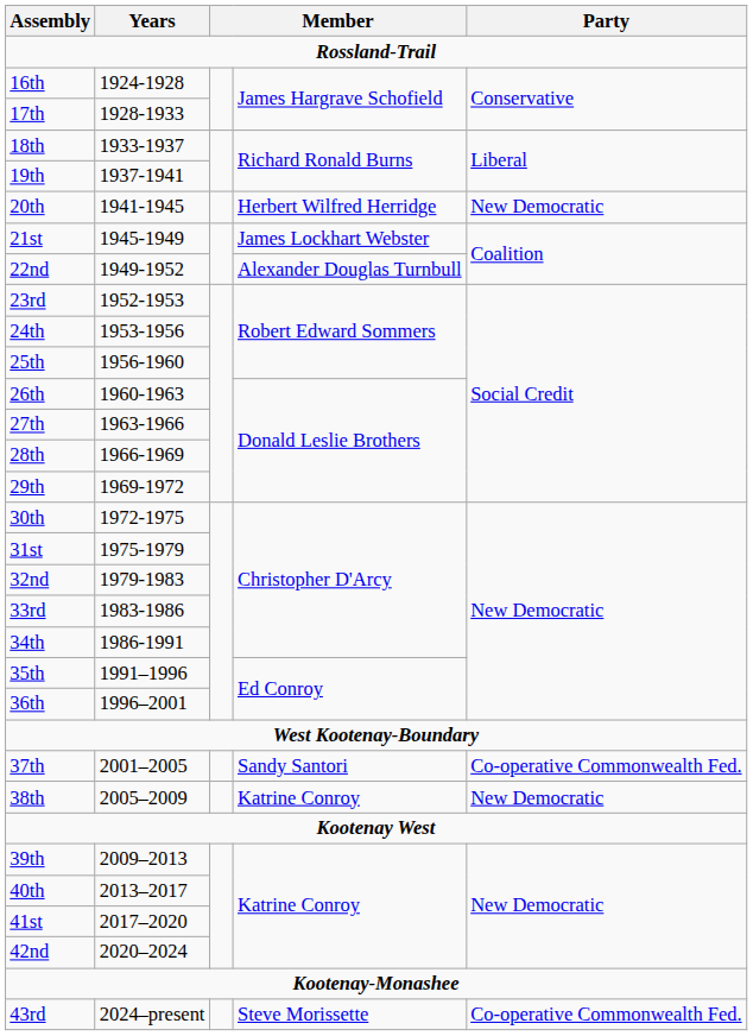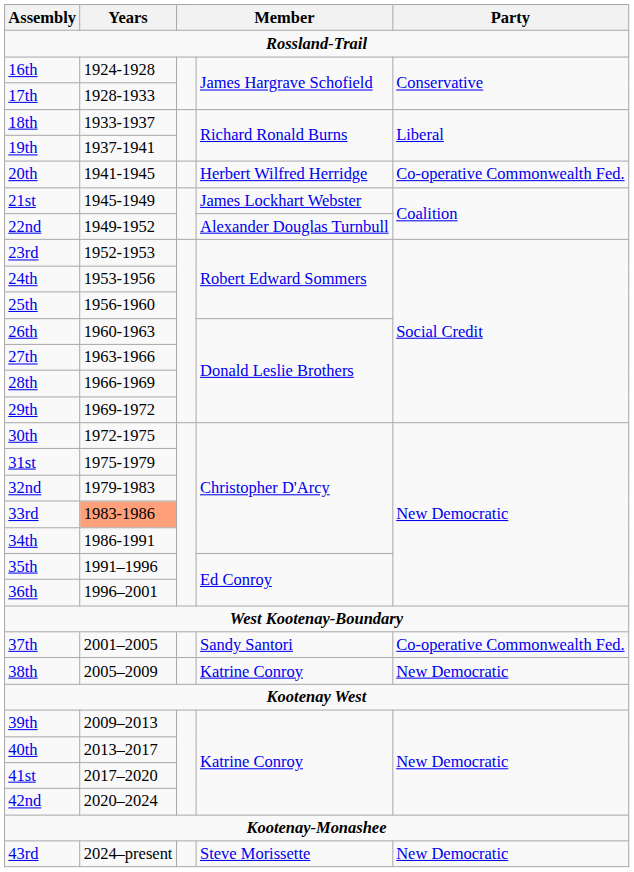 <table class="wikitable">
 <tr>
 <th>Assembly</th>
 <th>Years</th>
 <th colspan="2">Member</th>
 <th>Party</th>
 </tr>
 <tr>
 <td colspan="5" align="center"><strong><em>Rossland-Trail</em></strong></td>
 </tr>
 <tr>
 <td><a href='#'>16th</a></td>
 <td>1924-1928</td>
 <td rowspan="2" >   </td>
 <td rowspan="2"><a href='#'>James Hargrave Schofield</a></td>
 <td rowspan="2"><a href='#'>Conservative</a></td>
 </tr>
 <tr>
 <td><a href='#'>17th</a></td>
 <td>1928-1933</td>
 </tr>
 <tr>
 <td><a href='#'>18th</a></td>
 <td>1933-1937</td>
 <td rowspan="2" >   </td>
 <td rowspan="2"><a href='#'>Richard Ronald Burns</a></td>
 <td rowspan="2"><a href='#'>Liberal</a></td>
 </tr>
 <tr>
 <td><a href='#'>19th</a></td>
 <td>1937-1941</td>
 </tr>
 <tr>
 <td><a href='#'>20th</a></td>
 <td>1941-1945</td>
 <td>   </td>
 <td><a href='#'>Herbert Wilfred Herridge</a></td>
-<td><a href='#'>New Democratic</a></td>
+<td><a href='#'>Co-operative Commonwealth Fed.</a></td>
 </tr>
 <tr>
 <td><a href='#'>21st</a></td>
 <td>1945-1949</td>
 <td rowspan=2 >   </td>
 <td><a href='#'>James Lockhart Webster</a></td>
 <td rowspan=2><a href='#'>Coalition</a></td>
 </tr>
 <tr>
 <td><a href='#'>22nd</a></td>
 <td>1949-1952</td>
 <td><a href='#'>Alexander Douglas Turnbull</a></td>
 </tr>
 <tr>
 <td><a href='#'>23rd</a></td>
 <td>1952-1953</td>
 <td rowspan="7" >   </td>
 <td rowspan="3"><a href='#'>Robert Edward Sommers</a></td>
 <td rowspan="7"><a href='#'>Social Credit</a></td>
 </tr>
 <tr>
 <td><a href='#'>24th</a></td>
 <td>1953-1956</td>
 </tr>
 <tr>
 <td><a href='#'>25th</a></td>
 <td>1956-1960</td>
 </tr>
 <tr>
 <td><a href='#'>26th</a></td>
 <td>1960-1963</td>
 <td rowspan="4"><a href='#'>Donald Leslie Brothers</a></td>
 </tr>
 <tr>
 <td><a href='#'>27th</a></td>
 <td>1963-1966</td>
 </tr>
 <tr>
 <td><a href='#'>28th</a></td>
 <td>1966-1969</td>
 </tr>
 <tr>
 <td><a href='#'>29th</a></td>
 <td>1969-1972</td>
 </tr>
 <tr>
 <td><a href='#'>30th</a></td>
 <td>1972-1975</td>
 <td rowspan="7" >   </td>
 <td rowspan="5"><a href='#'>Christopher D'Arcy</a></td>
 <td rowspan="7"><a href='#'>New Democratic</a></td>
 </tr>
 <tr>
 <td><a href='#'>31st</a></td>
 <td>1975-1979</td>
 </tr>
 <tr>
 <td><a href='#'>32nd</a></td>
 <td>1979-1983</td>
 </tr>
 <tr>
 <td><a href='#'>33rd</a></td>
-<td>1983-1986</td>
+<td style="background: lightsalmon;">1983-1986</td>
 </tr>
 <tr>
 <td><a href='#'>34th</a></td>
 <td>1986-1991</td>
 </tr>
 <tr>
 <td><a href='#'>35th</a></td>
 <td>1991–1996</td>
 <td rowspan="2"><a href='#'>Ed Conroy</a></td>
 </tr>
 <tr>
 <td><a href='#'>36th</a></td>
 <td>1996–2001</td>
 </tr>
 <tr>
 <td colspan="5" align="center"><strong><em>West Kootenay-Boundary</em></strong></td>
 </tr>
 <tr>
 <td><a href='#'>37th</a></td>
 <td>2001–2005</td>
 <td>   </td>
 <td><a href='#'>Sandy Santori</a></td>
 <td><a href='#'>Co-operative Commonwealth Fed.</a></td>
 </tr>
 <tr>
 <td><a href='#'>38th</a></td>
 <td>2005–2009</td>
 <td>   </td>
 <td><a href='#'>Katrine Conroy</a></td>
 <td><a href='#'>New Democratic</a></td>
 </tr>
 <tr>
 <td colspan="5" align="center"><strong><em>Kootenay West</em></strong></td>
 </tr>
 <tr>
 <td><a href='#'>39th</a></td>
 <td>2009–2013</td>
 <td rowspan="4" >   </td>
 <td rowspan="4"><a href='#'>Katrine Conroy</a></td>
 <td rowspan="4"><a href='#'>New Democratic</a></td>
 </tr>
 <tr>
 <td><a href='#'>40th</a></td>
 <td>2013–2017</td>
 </tr>
 <tr>
 <td><a href='#'>41st</a></td>
 <td>2017–2020</td>
 </tr>
 <tr>
 <td><a href='#'>42nd</a></td>
 <td>2020–2024</td>
 </tr>
 <tr>
 <td colspan="5" align="center"><strong><em>Kootenay-Monashee</em></strong></td>
 </tr>
 <tr>
 <td><a href='#'>43rd</a></td>
 <td>2024–present</td>
 <td>   </td>
 <td><a href='#'>Steve Morissette</a></td>
-<td><a href='#'>Co-operative Commonwealth Fed.</a></td>
+<td><a href='#'>New Democratic</a></td>
 </tr>
 </table>
